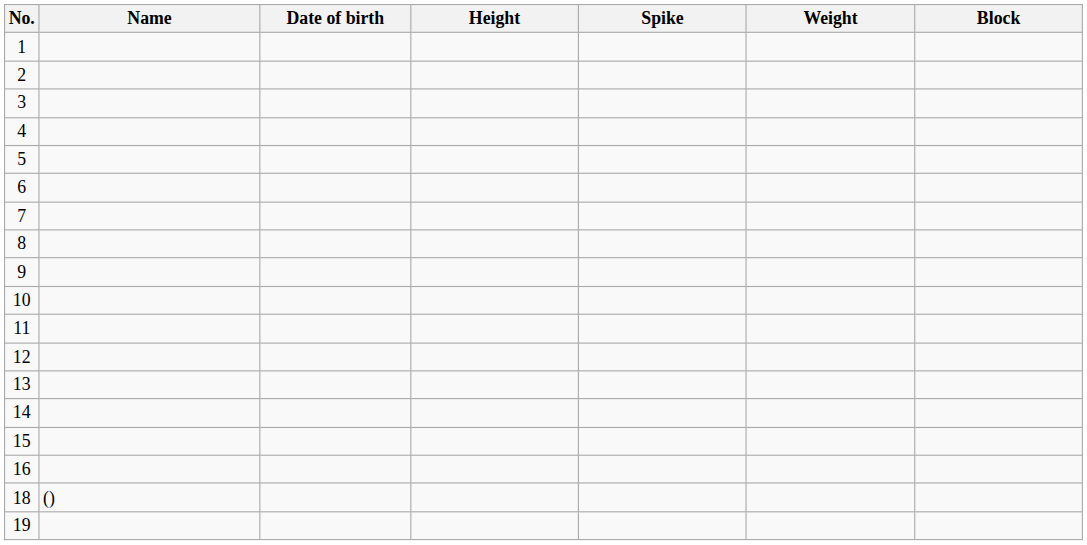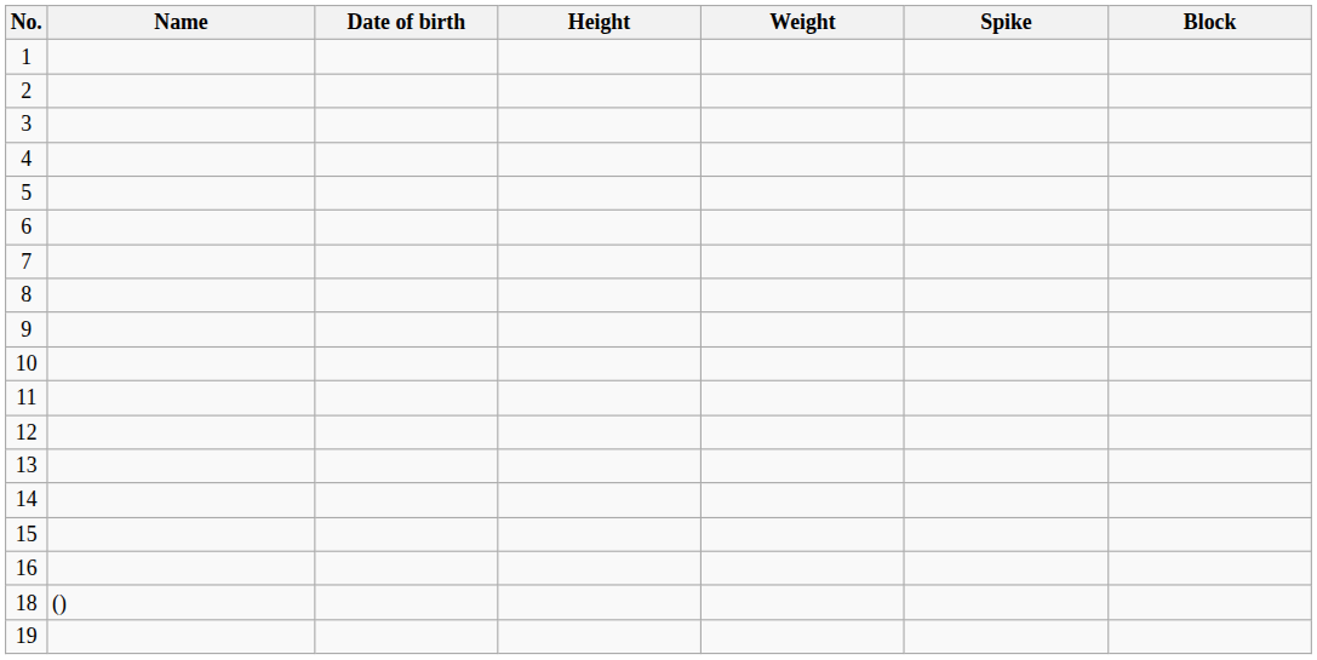 <table class="wikitable sortable" style="font-size:100%; text-align:center;">
 <tr>
 <th>No.</th>
 <th style="width:12em">Name</th>
 <th style="width:8em">Date of birth</th>
 <th style="width:9em">Height</th>
+<th style="width:9em">Weight</th>
 <th style="width:9em">Spike</th>
-<th style="width:9em">Weight</th>
 <th style="width:9em">Block</th>
 </tr>
 <tr>
 <td>1</td>
 <td align=left> </td>
 <td align=right></td>
 <td></td>
 <td></td>
 <td></td>
 <td></td>
 </tr>
 <tr>
 <td>2</td>
 <td align=left> </td>
 <td align=right></td>
 <td></td>
 <td></td>
 <td></td>
 <td></td>
 </tr>
 <tr>
 <td>3</td>
 <td align=left> </td>
 <td align=right></td>
 <td></td>
 <td></td>
 <td></td>
 <td></td>
 </tr>
 <tr>
 <td>4</td>
 <td align=left> </td>
 <td align=right></td>
 <td></td>
 <td></td>
 <td></td>
 <td></td>
 </tr>
 <tr>
 <td>5</td>
 <td align=left> </td>
 <td align=right></td>
 <td></td>
 <td></td>
 <td></td>
 <td></td>
 </tr>
 <tr>
 <td>6</td>
 <td align=left> </td>
 <td align=right></td>
 <td></td>
 <td></td>
 <td></td>
 <td></td>
 </tr>
 <tr>
 <td>7</td>
 <td align=left> </td>
 <td align=right></td>
 <td></td>
 <td></td>
 <td></td>
 <td></td>
 </tr>
 <tr>
 <td>8</td>
 <td align=left> </td>
 <td align=right></td>
 <td></td>
 <td></td>
 <td></td>
 <td></td>
 </tr>
 <tr>
 <td>9</td>
 <td align=left> </td>
 <td align=right></td>
 <td></td>
 <td></td>
 <td></td>
 <td></td>
 </tr>
 <tr>
 <td>10</td>
 <td align=left> </td>
 <td align=right></td>
 <td></td>
 <td></td>
 <td></td>
 <td></td>
 </tr>
 <tr>
 <td>11</td>
 <td align=left> </td>
 <td align=right></td>
 <td></td>
 <td></td>
 <td></td>
 <td></td>
 </tr>
 <tr>
 <td>12</td>
 <td align=left> </td>
 <td align=right></td>
 <td></td>
 <td></td>
 <td></td>
 <td></td>
 </tr>
 <tr>
 <td>13</td>
 <td align=left> </td>
 <td align=right></td>
 <td></td>
 <td></td>
 <td></td>
 <td></td>
 </tr>
 <tr>
 <td>14</td>
 <td align=left> </td>
 <td align=right></td>
 <td></td>
 <td></td>
 <td></td>
 <td></td>
 </tr>
 <tr>
 <td>15</td>
 <td align=left> </td>
 <td align=right></td>
 <td></td>
 <td></td>
 <td></td>
 <td></td>
 </tr>
 <tr>
 <td>16</td>
 <td align=left> </td>
 <td align=right></td>
 <td></td>
 <td></td>
 <td></td>
 <td></td>
 </tr>
 <tr>
 <td>18</td>
 <td align=left>  ()</td>
 <td align=right></td>
 <td></td>
 <td></td>
 <td></td>
 <td></td>
 </tr>
 <tr>
 <td>19</td>
 <td align=left> </td>
 <td align=right></td>
 <td></td>
 <td></td>
 <td></td>
 <td></td>
 </tr>
 </table>
